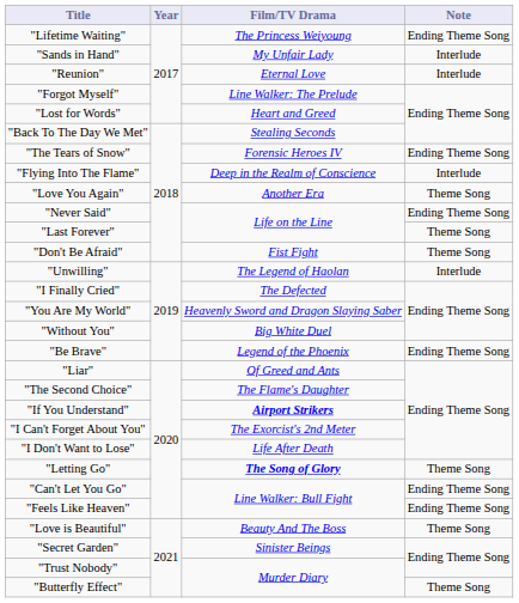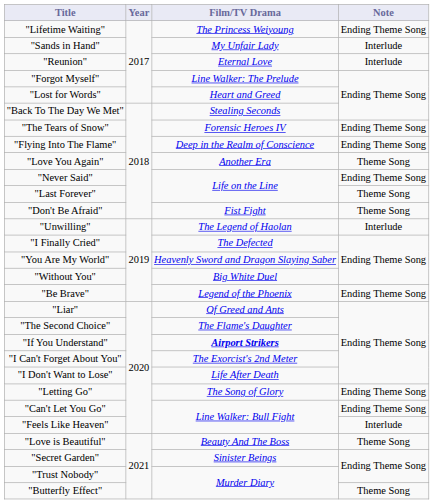 <table class="wikitable plainrowheaders">
 <tr style="background:#E9EAF5; color:#68699b" align="center">
 <td><strong>Title</strong></td>
 <td><strong>Year</strong></td>
 <td><strong>Film/TV Drama</strong></td>
 <td><strong>Note</strong></td>
 </tr>
 <tr align="center">
 <td>"Lifetime Waiting"</td>
 <td rowspan="5">2017</td>
 <td><em><a href='#'>The Princess Weiyoung</a></em></td>
 <td>Ending Theme Song</td>
 </tr>
 <tr align="center">
 <td>"Sands in Hand"</td>
 <td><em><a href='#'>My Unfair Lady</a></em></td>
 <td>Interlude</td>
 </tr>
 <tr align="center">
 <td>"Reunion"</td>
 <td><em><a href='#'>Eternal Love</a></em></td>
 <td>Interlude</td>
 </tr>
 <tr align="center">
 <td>"Forgot Myself"</td>
 <td><em><a href='#'>Line Walker: The Prelude</a></em></td>
 <td rowspan="3">Ending Theme Song</td>
 </tr>
 <tr align="center">
 <td>"Lost for Words"</td>
 <td><em><a href='#'>Heart and Greed</a></em></td>
 </tr>
 <tr align="center">
 <td>"Back To The Day We Met"</td>
 <td rowspan="7">2018</td>
 <td><em><a href='#'>Stealing Seconds</a></em></td>
 </tr>
 <tr align="center">
 <td>"The Tears of Snow"</td>
 <td><em><a href='#'>Forensic Heroes IV</a></em></td>
 <td>Ending Theme Song</td>
 </tr>
 <tr align="center">
 <td>"Flying Into The Flame"</td>
 <td><em><a href='#'>Deep in the Realm of Conscience</a></em></td>
-<td>Interlude</td>
+<td>Ending Theme Song</td>
 </tr>
 <tr align="center">
 <td>"Love You Again"</td>
 <td><em><a href='#'>Another Era</a></em></td>
 <td>Theme Song</td>
 </tr>
 <tr align="center">
 <td>"Never Said"</td>
 <td rowspan="2"><em><a href='#'>Life on the Line</a></em></td>
 <td>Ending Theme Song</td>
 </tr>
 <tr align="center">
 <td>"Last Forever"</td>
 <td>Theme Song</td>
 </tr>
 <tr align="center">
 <td>"Don't Be Afraid"</td>
 <td><em><a href='#'>Fist Fight</a></em></td>
 <td>Theme Song</td>
 </tr>
 <tr align="center">
 <td>"Unwilling"</td>
 <td rowspan="5">2019</td>
 <td><em><a href='#'>The Legend of Haolan</a></em></td>
 <td>Interlude</td>
 </tr>
 <tr align="center">
 <td>"I Finally Cried"</td>
 <td><em><a href='#'>The Defected</a></em></td>
 <td rowspan="3">Ending Theme Song</td>
 </tr>
 <tr align="center">
 <td>"You Are My World"</td>
 <td><em><a href='#'>Heavenly Sword and Dragon Slaying Saber</a></em></td>
 </tr>
 <tr align="center">
 <td>"Without You"</td>
 <td><em><a href='#'>Big White Duel</a></em></td>
 </tr>
 <tr align="center">
 <td>"Be Brave"</td>
 <td><em><a href='#'>Legend of the Phoenix</a></em></td>
 <td>Ending Theme Song</td>
 </tr>
 <tr align="center">
 <td>"Liar"</td>
 <td rowspan="8">2020</td>
 <td><em><a href='#'>Of Greed and Ants</a></em></td>
 <td rowspan="5">Ending Theme Song</td>
 </tr>
 <tr align="center">
 <td>"The Second Choice"</td>
 <td><em><a href='#'>The Flame's Daughter</a></em></td>
 </tr>
 <tr align="center">
 <td>"If You Understand"</td>
 <td><strong><em><a href='#'>Airport Strikers</a></em></strong></td>
 </tr>
 <tr align="center">
 <td>"I Can't Forget About You"</td>
 <td><em><a href='#'>The Exorcist's 2nd Meter</a></em></td>
 </tr>
 <tr align="center">
 <td>"I Don't Want to Lose"</td>
 <td><em><a href='#'>Life After Death</a></em></td>
 </tr>
 <tr align="center">
 <td>"Letting Go"</td>
-<td><strong><em><a href='#'>The Song of Glory</a></em></strong></td>
-<td>Theme Song</td>
+<td><em><a href='#'>The Song of Glory</a></em></td>
+<td>Ending Theme Song</td>
 </tr>
 <tr align="center">
 <td>"Can't Let You Go"</td>
 <td rowspan="2"><em><a href='#'>Line Walker: Bull Fight</a></em></td>
 <td>Ending Theme Song</td>
 </tr>
 <tr align="center">
 <td>"Feels Like Heaven"</td>
-<td>Ending Theme Song</td>
+<td>Interlude</td>
 </tr>
 <tr align="center">
 <td>"Love is Beautiful"</td>
 <td rowspan="4">2021</td>
 <td><em><a href='#'>Beauty And The Boss</a></em></td>
 <td>Theme Song</td>
 </tr>
 <tr align="center">
 <td>"Secret Garden"</td>
 <td><em><a href='#'>Sinister Beings</a></em></td>
 <td rowspan="2">Ending Theme Song</td>
 </tr>
 <tr align="center">
 <td>"Trust Nobody"</td>
 <td rowspan="2"><em><a href='#'>Murder Diary</a></em></td>
 </tr>
 <tr align="center">
 <td>"Butterfly Effect"</td>
 <td>Theme Song</td>
 </tr>
 </table>
